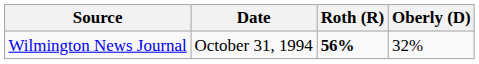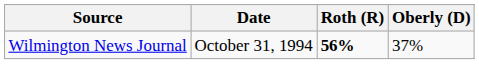 <table class="wikitable">
 <tr>
 <th>Source</th>
 <th>Date</th>
 <th>Roth (R)</th>
 <th>Oberly (D)</th>
 </tr>
 <tr>
 <td><a href='#'>Wilmington News Journal</a></td>
 <td>October 31, 1994</td>
 <td><strong>56%</strong></td>
-<td>32%</td>
+<td>37%</td>
 </tr>
 </table>
